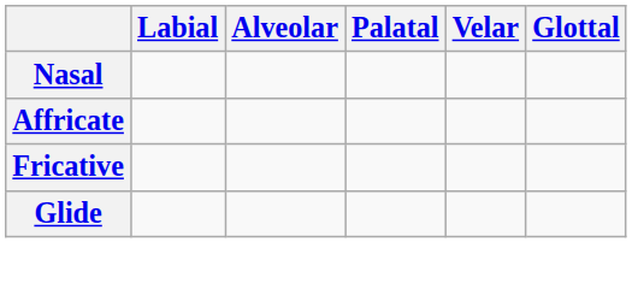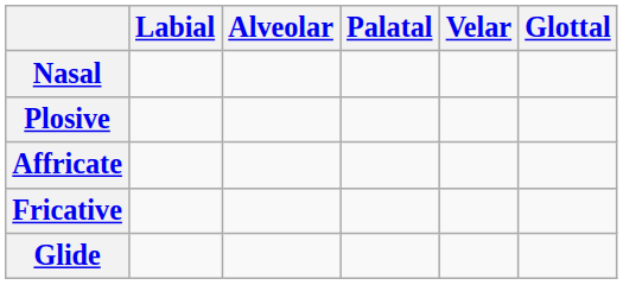 <table class="wikitable" style="text-align:center;">
 <tr>
 <th></th>
 <th><a href='#'>Labial</a></th>
 <th><a href='#'>Alveolar</a></th>
 <th><a href='#'>Palatal</a></th>
 <th><a href='#'>Velar</a></th>
 <th><a href='#'>Glottal</a></th>
 </tr>
 <tr>
 <th><a href='#'>Nasal</a></th>
+<td></td>
+<td></td>
+<td></td>
+<td></td>
+<td></td>
+</tr>
+<tr>
+<th><a href='#'>Plosive</a></th>
 <td></td>
 <td></td>
 <td></td>
 <td></td>
 <td></td>
 </tr>
 <tr>
 <th><a href='#'>Affricate</a></th>
 <td></td>
 <td></td>
 <td></td>
 <td></td>
 <td></td>
 </tr>
 <tr>
 <th><a href='#'>Fricative</a></th>
 <td></td>
 <td></td>
 <td></td>
 <td></td>
 <td></td>
 </tr>
 <tr>
 <th><a href='#'>Glide</a></th>
 <td></td>
 <td></td>
 <td></td>
 <td></td>
 <td></td>
 </tr>
 </table>
